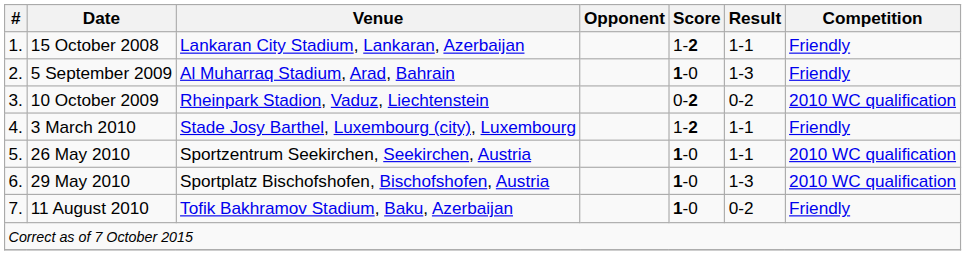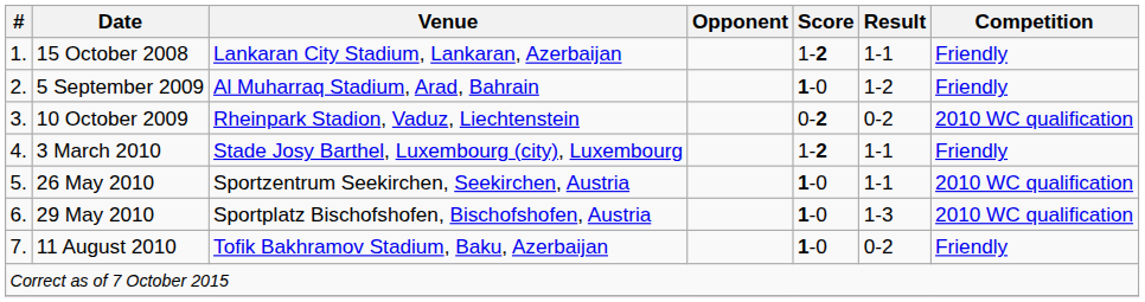 <table class="wikitable" style="font-size:95%;">
 <tr>
 <th>#</th>
 <th>Date</th>
 <th>Venue</th>
 <th>Opponent</th>
 <th>Score</th>
 <th>Result</th>
 <th>Competition</th>
 </tr>
 <tr>
 <td>1.</td>
 <td>15 October 2008</td>
 <td><a href='#'>Lankaran City Stadium</a>, <a href='#'>Lankaran</a>, <a href='#'>Azerbaijan</a></td>
 <td></td>
 <td>1-<strong>2</strong></td>
 <td>1-1</td>
 <td><a href='#'>Friendly</a></td>
 </tr>
 <tr>
 <td>2.</td>
 <td>5 September 2009</td>
 <td><a href='#'>Al Muharraq Stadium</a>, <a href='#'>Arad</a>, <a href='#'>Bahrain</a></td>
 <td></td>
 <td><strong>1</strong>-0</td>
-<td>1-3</td>
+<td>1-2</td>
 <td><a href='#'>Friendly</a></td>
 </tr>
 <tr>
 <td>3.</td>
 <td>10 October 2009</td>
 <td><a href='#'>Rheinpark Stadion</a>, <a href='#'>Vaduz</a>, <a href='#'>Liechtenstein</a></td>
 <td></td>
 <td>0-<strong>2</strong></td>
 <td>0-2</td>
 <td><a href='#'>2010 WC qualification</a></td>
 </tr>
 <tr>
 <td>4.</td>
 <td>3 March 2010</td>
 <td><a href='#'>Stade Josy Barthel</a>, <a href='#'>Luxembourg (city)</a>, <a href='#'>Luxembourg</a></td>
 <td></td>
 <td>1-<strong>2</strong></td>
 <td>1-1</td>
 <td><a href='#'>Friendly</a></td>
 </tr>
 <tr>
 <td>5.</td>
 <td>26 May 2010</td>
 <td>Sportzentrum Seekirchen, <a href='#'>Seekirchen</a>, <a href='#'>Austria</a></td>
 <td></td>
 <td><strong>1</strong>-0</td>
 <td>1-1</td>
 <td><a href='#'>2010 WC qualification</a></td>
 </tr>
 <tr>
 <td>6.</td>
 <td>29 May 2010</td>
 <td>Sportplatz Bischofshofen, <a href='#'>Bischofshofen</a>, <a href='#'>Austria</a></td>
 <td></td>
 <td><strong>1</strong>-0</td>
 <td>1-3</td>
 <td><a href='#'>2010 WC qualification</a></td>
 </tr>
 <tr>
 <td>7.</td>
 <td>11 August 2010</td>
 <td><a href='#'>Tofik Bakhramov Stadium</a>, <a href='#'>Baku</a>, <a href='#'>Azerbaijan</a></td>
 <td></td>
 <td><strong>1</strong>-0</td>
 <td>0-2</td>
 <td><a href='#'>Friendly</a></td>
 </tr>
 <tr>
 <td colspan="15"><small><em>Correct as of 7 October 2015</em></small></td>
 </tr>
 <tr>
 </tr>
 </table>
